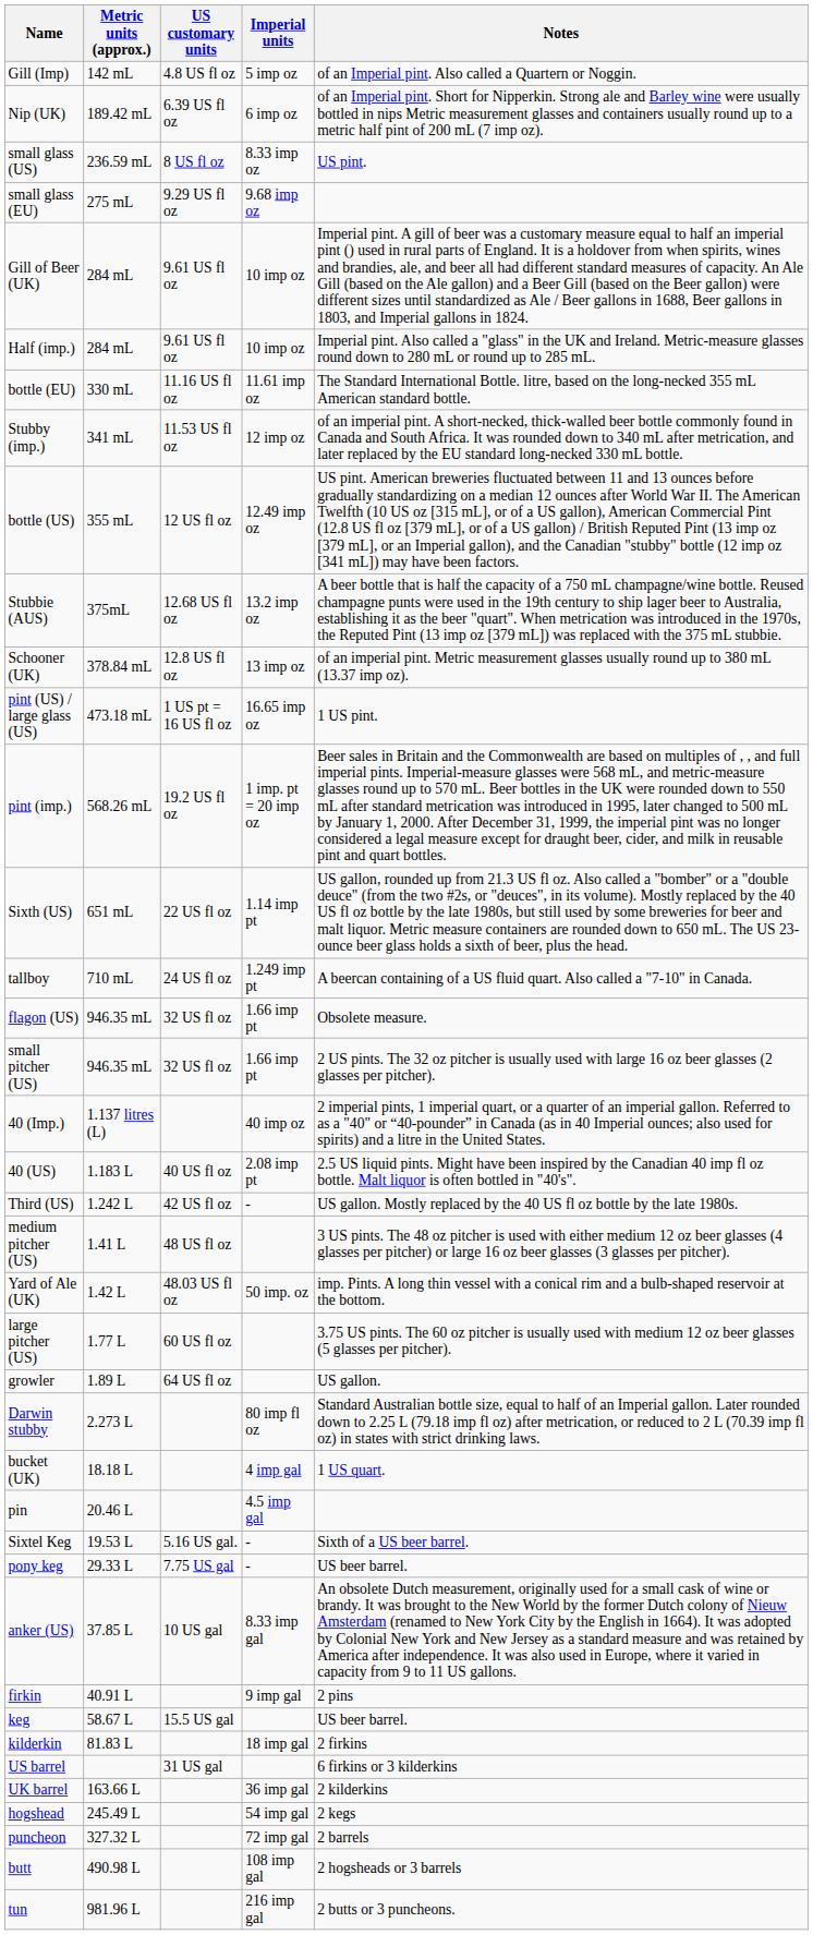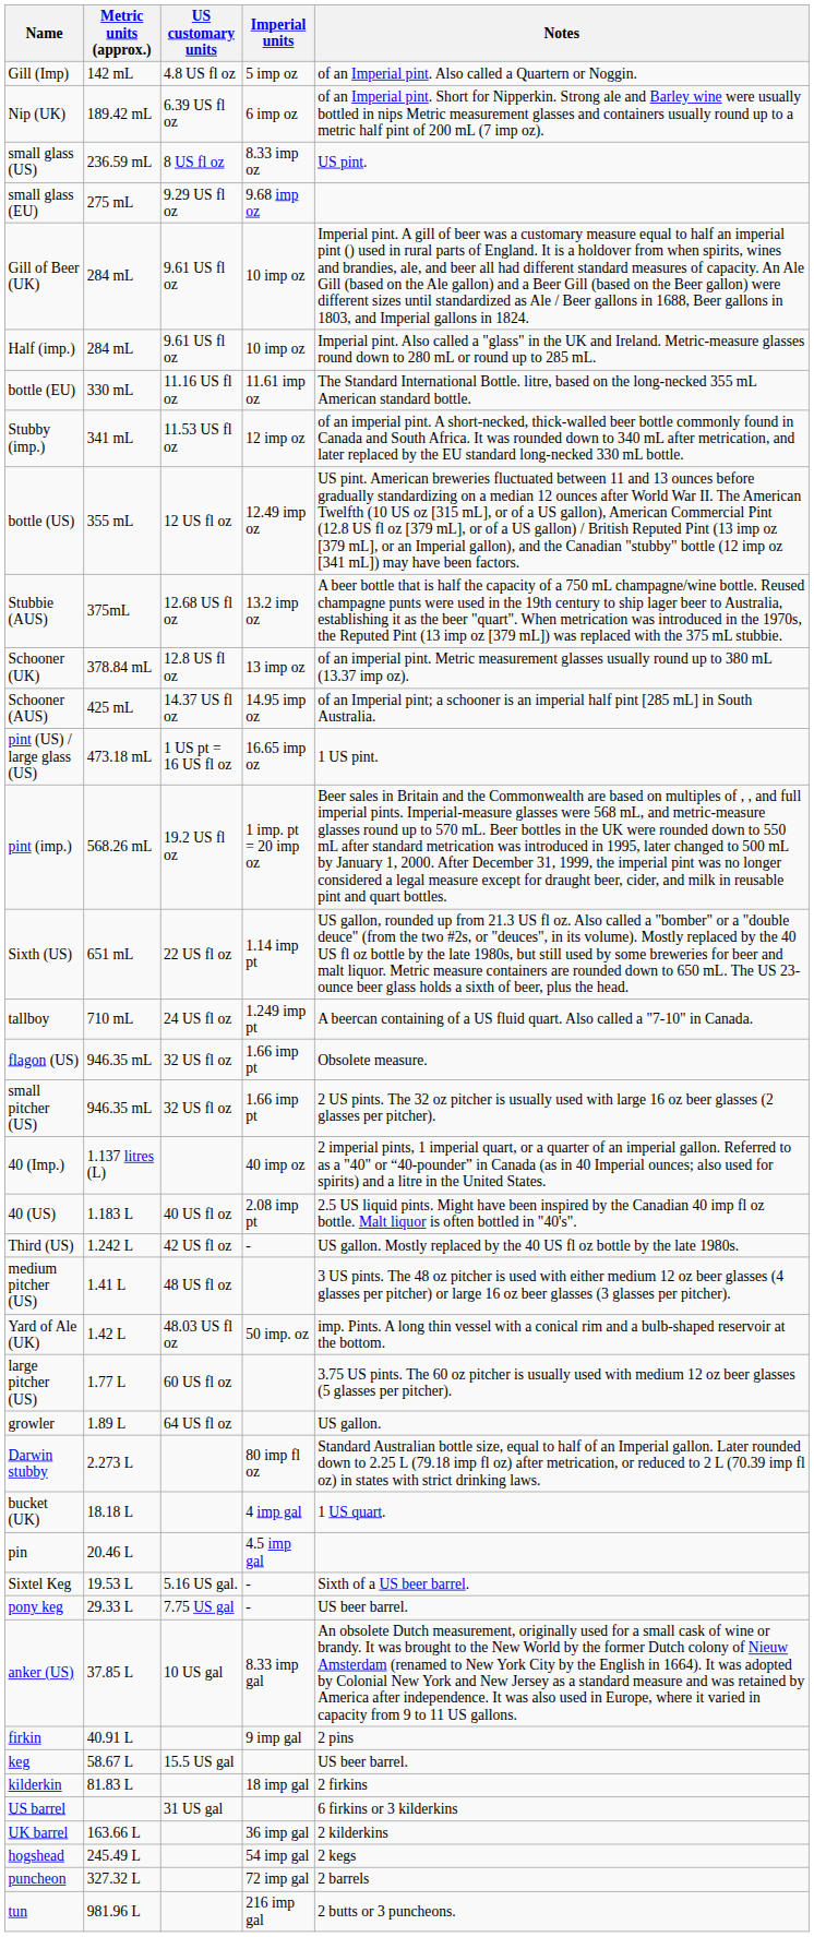 <table class="wikitable">
 <tr>
 <th>Name</th>
 <th><a href='#'>Metric units</a> (approx.)</th>
 <th><a href='#'>US customary units</a></th>
 <th><a href='#'>Imperial units</a></th>
 <th>Notes</th>
 </tr>
 <tr>
 <td>Gill (Imp)</td>
 <td>142 mL</td>
 <td>4.8 US fl oz</td>
 <td>5 imp oz</td>
 <td> of an <a href='#'>Imperial pint</a>. Also called a Quartern or Noggin.</td>
 </tr>
 <tr>
 <td>Nip (UK)</td>
 <td>189.42 mL</td>
 <td>6.39 US fl oz</td>
 <td>6 imp oz</td>
 <td> of an <a href='#'>Imperial pint</a>. Short for Nipperkin. Strong ale and <a href='#'>Barley wine</a> were usually bottled in nips Metric measurement glasses and containers usually round up to a metric half pint of 200 mL (7 imp oz).</td>
 </tr>
 <tr>
 <td>small glass (US)</td>
 <td>236.59 mL</td>
 <td>8 <a href='#'>US fl oz</a></td>
 <td>8.33 imp oz</td>
 <td> <a href='#'>US pint</a>.</td>
 </tr>
 <tr>
 <td>small glass (EU)</td>
 <td>275 mL</td>
 <td>9.29 US fl oz</td>
 <td>9.68 <a href='#'>imp oz</a></td>
 <td></td>
 </tr>
 <tr>
 <td>Gill of Beer (UK)</td>
 <td>284 mL</td>
 <td>9.61 US fl oz</td>
 <td>10 imp oz</td>
 <td> Imperial pint. A gill of beer was a customary measure equal to half an imperial pint () used in rural parts of England. It is a holdover from when spirits, wines and brandies, ale, and beer all had different standard measures of capacity. An Ale Gill (based on the Ale gallon) and a Beer Gill (based on the Beer gallon) were different sizes until standardized as Ale / Beer gallons in 1688, Beer gallons in 1803, and Imperial gallons in 1824.</td>
 </tr>
 <tr>
 <td>Half (imp.)</td>
 <td>284 mL</td>
 <td>9.61 US fl oz</td>
 <td>10 imp oz</td>
 <td> Imperial pint. Also called a "glass" in the UK and Ireland. Metric-measure glasses round down to 280 mL or round up to 285 mL.</td>
 </tr>
 <tr>
 <td>bottle (EU)</td>
 <td>330 mL</td>
 <td>11.16 US fl oz</td>
 <td>11.61 imp oz</td>
 <td>The Standard International Bottle.  litre, based on the long-necked 355 mL American standard bottle.</td>
 </tr>
 <tr>
 <td>Stubby (imp.)</td>
 <td>341 mL</td>
 <td>11.53 US fl oz</td>
 <td>12 imp oz</td>
 <td> of an imperial pint. A short-necked, thick-walled beer bottle commonly found in Canada and South Africa. It was rounded down to 340 mL after metrication, and later replaced by the EU standard long-necked 330 mL bottle.</td>
 </tr>
 <tr>
 <td>bottle (US)</td>
 <td>355 mL</td>
 <td>12 US fl oz</td>
 <td>12.49 imp oz</td>
 <td> US pint. American breweries fluctuated between 11 and 13 ounces before gradually standardizing on a median 12 ounces after World War II. The American Twelfth (10 US oz [315 mL], or  of a US gallon), American Commercial Pint (12.8 US fl oz [379 mL], or  of a US gallon) / British Reputed Pint (13 imp oz [379 mL], or  an Imperial gallon), and the Canadian "stubby" bottle (12 imp oz [341 mL]) may have been factors.</td>
 </tr>
 <tr>
 <td>Stubbie (AUS)</td>
 <td>375mL</td>
 <td>12.68 US fl oz</td>
 <td>13.2 imp oz</td>
 <td>A beer bottle that is half the capacity of a 750 mL champagne/wine bottle. Reused champagne punts were used in the 19th century to ship lager beer to Australia, establishing it as the beer "quart". When metrication was introduced in the 1970s, the Reputed Pint (13 imp oz [379 mL]) was replaced with the 375 mL stubbie.</td>
 </tr>
 <tr>
 <td>Schooner (UK)</td>
 <td>378.84 mL</td>
 <td>12.8 US fl oz</td>
 <td>13 imp oz</td>
 <td> of an imperial pint. Metric measurement glasses usually round up to 380 mL (13.37 imp oz).</td>
+</tr>
+<tr>
+<td>Schooner (AUS)</td>
+<td>425 mL</td>
+<td>14.37 US fl oz</td>
+<td>14.95 imp oz</td>
+<td> of an Imperial pint; a schooner is an imperial half pint [285 mL] in South Australia.</td>
 </tr>
 <tr>
 <td><a href='#'>pint</a> (US) / large glass (US)</td>
 <td>473.18 mL</td>
 <td>1 US pt = 16 US fl oz</td>
 <td>16.65 imp oz</td>
 <td>1 US pint.</td>
 </tr>
 <tr>
 <td><a href='#'>pint</a> (imp.)</td>
 <td>568.26 mL</td>
 <td>19.2 US fl oz</td>
 <td>1 imp. pt = 20 imp oz</td>
 <td>Beer sales in Britain and the Commonwealth are based on multiples of , , and full imperial pints. Imperial-measure glasses were 568 mL, and metric-measure glasses round up to 570 mL. Beer bottles in the UK were rounded down to 550 mL after standard metrication was introduced in 1995, later changed to 500 mL by January 1, 2000. After December 31, 1999, the imperial pint was no longer considered a legal measure except for draught beer, cider, and milk in reusable pint and quart bottles.</td>
 </tr>
 <tr>
 <td>Sixth (US)</td>
 <td>651 mL</td>
 <td>22 US fl oz</td>
 <td>1.14 imp pt</td>
 <td> US gallon, rounded up from 21.3 US fl oz. Also called a "bomber" or a "double deuce" (from the two #2s, or "deuces", in its volume). Mostly replaced by the 40 US fl oz bottle by the late 1980s, but still used by some breweries for beer and malt liquor. Metric measure containers are rounded down to 650 mL. The US 23-ounce beer glass holds a sixth of beer, plus the head.</td>
 </tr>
 <tr>
 <td>tallboy</td>
 <td>710 mL</td>
 <td>24 US fl oz</td>
 <td>1.249 imp pt</td>
 <td>A beercan containing  of a US fluid quart. Also called a "7-10" in Canada.</td>
 </tr>
 <tr>
 <td><a href='#'>flagon</a> (US)</td>
 <td>946.35 mL</td>
 <td>32 US fl oz</td>
 <td>1.66 imp pt</td>
 <td>Obsolete measure.</td>
 </tr>
 <tr>
 <td>small pitcher (US)</td>
 <td>946.35 mL</td>
 <td>32 US fl oz</td>
 <td>1.66 imp pt</td>
 <td>2 US pints. The 32 oz pitcher is usually used with large 16 oz beer glasses (2 glasses per pitcher).</td>
 </tr>
 <tr>
 <td>40 (Imp.)</td>
 <td>1.137 <a href='#'>litres</a> (L)</td>
 <td></td>
 <td>40 imp oz</td>
 <td>2 imperial pints, 1 imperial quart, or a quarter of an imperial gallon. Referred to as a "40" or “40-pounder” in Canada (as in 40 Imperial ounces; also used for spirits) and a litre in the United States.</td>
 </tr>
 <tr>
 <td>40 (US)</td>
 <td>1.183 L</td>
 <td>40 US fl oz</td>
 <td>2.08 imp pt</td>
 <td>2.5 US liquid pints. Might have been inspired by the Canadian 40 imp fl oz bottle. <a href='#'>Malt liquor</a> is often bottled in "40's".</td>
 </tr>
 <tr>
 <td>Third (US)</td>
 <td>1.242 L</td>
 <td>42 US fl oz</td>
 <td>-</td>
 <td> US gallon. Mostly replaced by the 40 US fl oz bottle by the late 1980s.</td>
 </tr>
 <tr>
 <td>medium pitcher (US)</td>
 <td>1.41 L</td>
 <td>48 US fl oz</td>
 <td></td>
 <td>3 US pints. The 48 oz pitcher is used with either medium 12 oz beer glasses (4 glasses per pitcher) or large 16 oz beer glasses (3 glasses per pitcher).</td>
 </tr>
 <tr>
 <td>Yard of Ale (UK)</td>
 <td>1.42 L</td>
 <td>48.03 US fl oz</td>
 <td>50 imp. oz</td>
 <td> imp. Pints. A long thin vessel with a conical rim and a bulb-shaped reservoir at the bottom.</td>
 </tr>
 <tr>
 <td>large pitcher (US)</td>
 <td>1.77 L</td>
 <td>60 US fl oz</td>
 <td></td>
 <td>3.75 US pints. The 60 oz pitcher is usually used with medium 12 oz beer glasses (5 glasses per pitcher).</td>
 </tr>
 <tr>
 <td>growler</td>
 <td>1.89 L</td>
 <td>64 US fl oz</td>
 <td></td>
 <td> US gallon.</td>
 </tr>
 <tr>
 <td><a href='#'>Darwin stubby</a></td>
 <td>2.273 L</td>
 <td></td>
 <td>80 imp fl oz</td>
 <td>Standard Australian bottle size, equal to half of an Imperial gallon. Later rounded down to 2.25 L (79.18 imp fl oz) after metrication, or reduced to 2 L (70.39 imp fl oz) in states with strict drinking laws.</td>
 </tr>
 <tr>
 <td>bucket (UK)</td>
 <td>18.18 L</td>
 <td></td>
 <td>4 <a href='#'>imp gal</a></td>
 <td>1 <a href='#'>US quart</a>.</td>
 </tr>
 <tr>
 <td>pin</td>
 <td>20.46 L</td>
 <td></td>
 <td>4.5 <a href='#'>imp gal</a></td>
 <td></td>
 </tr>
 <tr>
 <td>Sixtel Keg</td>
 <td>19.53 L</td>
 <td>5.16 US gal.</td>
 <td>-</td>
 <td>Sixth of a <a href='#'>US beer barrel</a>.</td>
 </tr>
 <tr>
 <td><a href='#'>pony keg</a></td>
 <td>29.33 L</td>
 <td>7.75 <a href='#'>US gal</a></td>
 <td>-</td>
 <td> US beer barrel.</td>
 </tr>
 <tr>
 <td><a href='#'>anker (US)</a></td>
 <td>37.85 L</td>
 <td>10 US gal</td>
 <td>8.33 imp gal</td>
 <td>An obsolete Dutch measurement, originally used for a small cask of wine or brandy. It was brought to the New World by the former Dutch colony of <a href='#'>Nieuw Amsterdam</a> (renamed to New York City by the English in 1664). It was adopted by Colonial New York and New Jersey as a standard measure and was retained by America after independence. It was also used in Europe, where it varied in capacity from 9 to 11 US gallons.</td>
 </tr>
 <tr>
 <td><a href='#'>firkin</a></td>
 <td>40.91 L</td>
 <td></td>
 <td>9 imp gal</td>
 <td>2 pins</td>
 </tr>
 <tr>
 <td><a href='#'>keg</a></td>
 <td>58.67 L</td>
 <td>15.5 US gal</td>
 <td></td>
 <td> US beer barrel.</td>
 </tr>
 <tr>
 <td><a href='#'>kilderkin</a></td>
 <td>81.83 L</td>
 <td></td>
 <td>18 imp gal</td>
 <td>2 firkins</td>
 </tr>
 <tr>
 <td><a href='#'>US barrel</a></td>
 <td></td>
 <td>31 US gal</td>
 <td></td>
 <td>6 firkins or 3 kilderkins</td>
 </tr>
 <tr>
 <td><a href='#'>UK barrel</a></td>
 <td>163.66 L</td>
 <td></td>
 <td>36 imp gal</td>
 <td>2 kilderkins</td>
 </tr>
 <tr>
 <td><a href='#'>hogshead</a></td>
 <td>245.49 L</td>
 <td></td>
 <td>54 imp gal</td>
 <td>2 kegs</td>
 </tr>
 <tr>
 <td><a href='#'>puncheon</a></td>
 <td>327.32 L</td>
 <td></td>
 <td>72 imp gal</td>
 <td>2 barrels</td>
 </tr>
 <tr>
-<td><a href='#'>butt</a></td>
-<td>490.98 L</td>
-<td></td>
-<td>108 imp gal</td>
-<td>2 hogsheads or 3 barrels</td>
-</tr>
-<tr>
 <td><a href='#'>tun</a></td>
 <td>981.96 L</td>
 <td></td>
 <td>216 imp gal</td>
 <td>2 butts or 3 puncheons.</td>
 </tr>
 </table>
